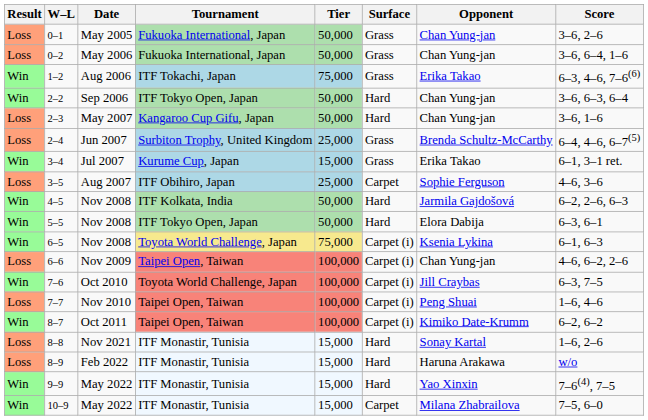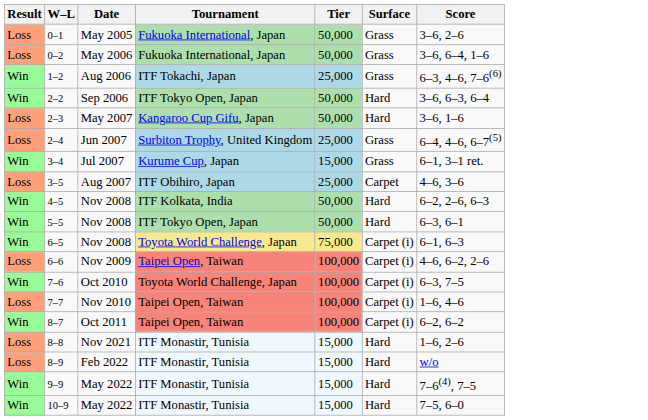 <table class="wikitable sortable">
 <tr>
 <th>Result</th>
 <th class=unsortable>W–L</th>
 <th>Date</th>
 <th>Tournament</th>
 <th>Tier</th>
 <th>Surface</th>
-<th>Opponent</th>
 <th class=unsortable>Score</th>
 </tr>
 <tr>
 <td bgcolor=FFA07A>Loss</td>
 <td><small>0–1</small></td>
 <td>May 2005</td>
 <td style="background:#addfad;"><a href='#'>Fukuoka International</a>, Japan</td>
 <td style="background:#addfad;">50,000</td>
 <td>Grass</td>
-<td> <a href='#'>Chan Yung-jan</a></td>
 <td>3–6, 2–6</td>
 </tr>
 <tr>
 <td bgcolor=FFA07A>Loss</td>
 <td><small>0–2</small></td>
 <td>May 2006</td>
 <td style="background:#addfad;">Fukuoka International, Japan</td>
 <td style="background:#addfad;">50,000</td>
 <td>Grass</td>
-<td> Chan Yung-jan</td>
 <td>3–6, 6–4, 1–6</td>
 </tr>
 <tr>
 <td bgcolor=98FB98>Win</td>
 <td><small>1–2</small></td>
 <td>Aug 2006</td>
 <td style="background:lightblue;">ITF Tokachi, Japan</td>
-<td style="background:lightblue;">75,000</td>
+<td style="background:lightblue;">25,000</td>
 <td>Grass</td>
-<td> <a href='#'>Erika Takao</a></td>
 <td>6–3, 4–6, 7–6<sup>(6)</sup></td>
 </tr>
 <tr>
 <td bgcolor=98FB98>Win</td>
 <td><small>2–2</small></td>
 <td>Sep 2006</td>
 <td style="background:#addfad;">ITF Tokyo Open, Japan</td>
 <td style="background:#addfad;">50,000</td>
 <td>Hard</td>
-<td> Chan Yung-jan</td>
 <td>3–6, 6–3, 6–4</td>
 </tr>
 <tr>
 <td bgcolor=FFA07A>Loss</td>
 <td><small>2–3</small></td>
 <td>May 2007</td>
 <td style="background:#addfad;"><a href='#'>Kangaroo Cup Gifu</a>, Japan</td>
 <td style="background:#addfad;">50,000</td>
 <td>Hard</td>
-<td> Chan Yung-jan</td>
 <td>3–6, 1–6</td>
 </tr>
 <tr>
 <td bgcolor=FFA07A>Loss</td>
 <td><small>2–4</small></td>
 <td>Jun 2007</td>
 <td style="background:lightblue;"><a href='#'>Surbiton Trophy</a>, United Kingdom</td>
 <td style="background:lightblue;">25,000</td>
 <td>Grass</td>
-<td> <a href='#'>Brenda Schultz-McCarthy</a></td>
 <td>6–4, 4–6, 6–7<sup>(5)</sup></td>
 </tr>
 <tr>
 <td bgcolor=98FB98>Win</td>
 <td><small>3–4</small></td>
 <td>Jul 2007</td>
 <td style="background:lightblue;"><a href='#'>Kurume Cup</a>, Japan</td>
 <td style="background:lightblue;">15,000</td>
 <td>Grass</td>
-<td> Erika Takao</td>
 <td>6–1, 3–1 ret.</td>
 </tr>
 <tr>
 <td bgcolor=FFA07A>Loss</td>
 <td><small>3–5</small></td>
 <td>Aug 2007</td>
 <td style="background:lightblue;">ITF Obihiro, Japan</td>
 <td style="background:lightblue;">25,000</td>
 <td>Carpet</td>
-<td> <a href='#'>Sophie Ferguson</a></td>
 <td>4–6, 3–6</td>
 </tr>
 <tr>
 <td bgcolor=98FB98>Win</td>
 <td><small>4–5</small></td>
 <td>Nov 2008</td>
 <td style="background:#addfad;">ITF Kolkata, India</td>
 <td style="background:#addfad;">50,000</td>
 <td>Hard</td>
-<td> <a href='#'>Jarmila Gajdošová</a></td>
 <td>6–2, 2–6, 6–3</td>
 </tr>
 <tr>
 <td bgcolor=98FB98>Win</td>
 <td><small>5–5</small></td>
 <td>Nov 2008</td>
 <td style="background:#addfad;">ITF Tokyo Open, Japan</td>
 <td style="background:#addfad;">50,000</td>
 <td>Hard</td>
-<td> Elora Dabija</td>
 <td>6–3, 6–1</td>
 </tr>
 <tr>
 <td bgcolor=98FB98>Win</td>
 <td><small>6–5</small></td>
 <td>Nov 2008</td>
 <td style="background:#f7e98e;"><a href='#'>Toyota World Challenge</a>, Japan</td>
 <td style="background:#f7e98e;">75,000</td>
 <td>Carpet (i)</td>
-<td> <a href='#'>Ksenia Lykina</a></td>
 <td>6–1, 6–3</td>
 </tr>
 <tr>
 <td bgcolor=FFA07A>Loss</td>
 <td><small>6–6</small></td>
 <td>Nov 2009</td>
 <td style="background:#f88379;"><a href='#'>Taipei Open</a>, Taiwan</td>
 <td style="background:#f88379;">100,000</td>
 <td>Carpet (i)</td>
-<td> Chan Yung-jan</td>
 <td>4–6, 6–2, 2–6</td>
 </tr>
 <tr>
 <td bgcolor=98FB98>Win</td>
 <td><small>7–6</small></td>
 <td>Oct 2010</td>
 <td style="background:#f88379;">Toyota World Challenge, Japan</td>
 <td style="background:#f88379;">100,000</td>
 <td>Carpet (i)</td>
-<td> <a href='#'>Jill Craybas</a></td>
 <td>6–3, 7–5</td>
 </tr>
 <tr>
 <td bgcolor=FFA07A>Loss</td>
 <td><small>7–7</small></td>
 <td>Nov 2010</td>
 <td style="background:#f88379;">Taipei Open, Taiwan</td>
 <td style="background:#f88379;">100,000</td>
 <td>Carpet (i)</td>
-<td> <a href='#'>Peng Shuai</a></td>
 <td>1–6, 4–6</td>
 </tr>
 <tr>
 <td bgcolor=98FB98>Win</td>
 <td><small>8–7</small></td>
 <td>Oct 2011</td>
 <td style="background:#f88379;">Taipei Open, Taiwan</td>
 <td style="background:#f88379;">100,000</td>
 <td>Carpet (i)</td>
-<td> <a href='#'>Kimiko Date-Krumm</a></td>
 <td>6–2, 6–2</td>
 </tr>
 <tr>
 <td bgcolor=ffa07a>Loss</td>
 <td><small>8–8</small></td>
 <td>Nov 2021</td>
 <td style="background:#f0f8ff;">ITF Monastir, Tunisia</td>
 <td style="background:#f0f8ff;">15,000</td>
 <td>Hard</td>
-<td> <a href='#'>Sonay Kartal</a></td>
 <td>1–6, 2–6</td>
 </tr>
 <tr>
 <td bgcolor=ffa07a>Loss</td>
 <td><small>8–9</small></td>
 <td>Feb 2022</td>
 <td style="background:#f0f8ff;">ITF Monastir, Tunisia</td>
 <td style="background:#f0f8ff;">15,000</td>
 <td>Hard</td>
-<td> Haruna Arakawa</td>
 <td><a href='#'>w/o</a></td>
 </tr>
 <tr>
 <td bgcolor=98FB98>Win</td>
 <td><small>9–9</small></td>
 <td>May 2022</td>
 <td style="background:#f0f8ff;">ITF Monastir, Tunisia</td>
 <td style="background:#f0f8ff;">15,000</td>
 <td>Hard</td>
-<td> <a href='#'>Yao Xinxin</a></td>
 <td>7–6<sup>(4)</sup>, 7–5</td>
 </tr>
 <tr>
 <td bgcolor=98FB98>Win</td>
 <td><small>10–9</small></td>
 <td>May 2022</td>
 <td style="background:#f0f8ff;">ITF Monastir, Tunisia</td>
 <td style="background:#f0f8ff;">15,000</td>
-<td>Carpet</td>
-<td> <a href='#'>Milana Zhabrailova</a></td>
+<td>Hard</td>
 <td>7–5, 6–0</td>
 </tr>
 </table>
